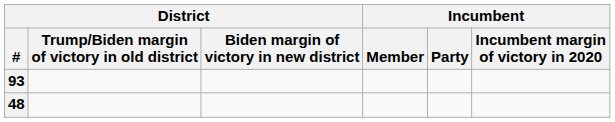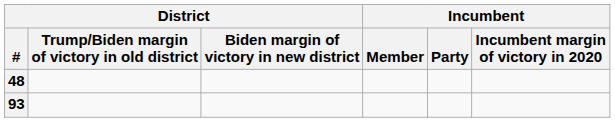 <table class="wikitable sortable">
 <tr>
 <th colspan=3>District</th>
 <th colspan=3>Incumbent</th>
 </tr>
 <tr valign=bottom>
 <th>#</th>
 <th>Trump/Biden margin<br>of victory in old district</th>
 <th>Biden margin of<br>victory in new district</th>
 <th>Member</th>
 <th>Party</th>
 <th>Incumbent margin<br>of victory in 2020</th>
 </tr>
 <tr>
+<th>48</th>
+<td></td>
+<td></td>
+<td></td>
+<td></td>
+<td></td>
+</tr>
+<tr>
 <th>93</th>
 <td></td>
 <td></td>
 <td></td>
 <td></td>
 <td></td>
 </tr>
-<tr>
-<th>48</th>
-<td></td>
-<td></td>
-<td></td>
-<td></td>
-<td></td>
-</tr>
 </table>
